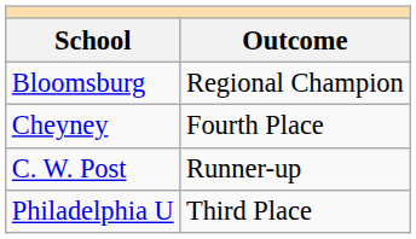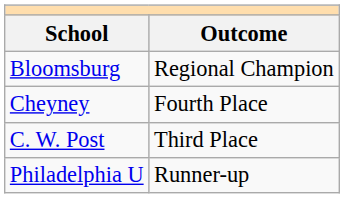 <table class="wikitable" style="float:left; margin-right:1em;">
 <tr>
 <th colspan="3" style="background:#ffdead;"></th>
 </tr>
 <tr>
 <th>School</th>
 <th>Outcome</th>
 </tr>
 <tr>
 <td><a href='#'>Bloomsburg</a></td>
 <td>Regional Champion</td>
 </tr>
 <tr>
 <td><a href='#'>Cheyney</a></td>
 <td>Fourth Place</td>
 </tr>
 <tr>
 <td><a href='#'>C. W. Post</a></td>
-<td>Runner-up</td>
+<td>Third Place</td>
 </tr>
 <tr>
 <td><a href='#'>Philadelphia U</a></td>
-<td>Third Place</td>
+<td>Runner-up</td>
 </tr>
 </table>
